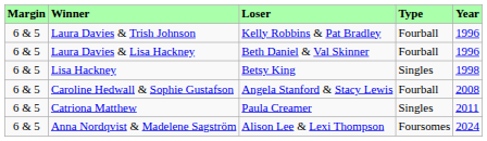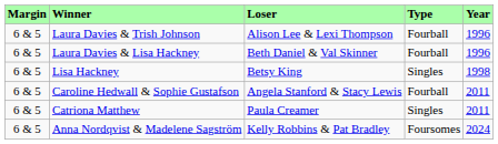 <table class="wikitable">
 <tr style="background:#aaffaa;" style="text-align:center">
 <td><strong>Margin</strong></td>
 <td><strong>Winner</strong></td>
 <td><strong>Loser</strong></td>
 <td><strong>Type</strong></td>
 <td><strong>Year</strong></td>
 </tr>
 <tr>
 <td align=center>6 & 5</td>
 <td><a href='#'>Laura Davies</a> & <a href='#'>Trish Johnson</a></td>
-<td><a href='#'>Kelly Robbins</a> & <a href='#'>Pat Bradley</a></td>
+<td><a href='#'>Alison Lee</a> & <a href='#'>Lexi Thompson</a></td>
 <td>Fourball</td>
 <td><a href='#'>1996</a></td>
 </tr>
 <tr>
 <td align=center>6 & 5</td>
 <td><a href='#'>Laura Davies</a> & <a href='#'>Lisa Hackney</a></td>
 <td><a href='#'>Beth Daniel</a> & <a href='#'>Val Skinner</a></td>
 <td>Fourball</td>
 <td><a href='#'>1996</a></td>
 </tr>
 <tr>
 <td align=center>6 & 5</td>
 <td><a href='#'>Lisa Hackney</a></td>
 <td><a href='#'>Betsy King</a></td>
 <td>Singles</td>
 <td><a href='#'>1998</a></td>
 </tr>
 <tr>
 <td align=center>6 & 5</td>
 <td><a href='#'>Caroline Hedwall</a> & <a href='#'>Sophie Gustafson</a></td>
 <td><a href='#'>Angela Stanford</a> & <a href='#'>Stacy Lewis</a></td>
 <td>Fourball</td>
-<td><a href='#'>2008</a></td>
+<td><a href='#'>2011</a></td>
 </tr>
 <tr>
 <td align=center>6 & 5</td>
 <td><a href='#'>Catriona Matthew</a></td>
 <td><a href='#'>Paula Creamer</a></td>
 <td>Singles</td>
 <td><a href='#'>2011</a></td>
 </tr>
 <tr>
 <td align=center>6 & 5</td>
 <td><a href='#'>Anna Nordqvist</a> & <a href='#'>Madelene Sagström</a></td>
-<td><a href='#'>Alison Lee</a> & <a href='#'>Lexi Thompson</a></td>
+<td><a href='#'>Kelly Robbins</a> & <a href='#'>Pat Bradley</a></td>
 <td>Foursomes</td>
 <td><a href='#'>2024</a></td>
 </tr>
 </table>
